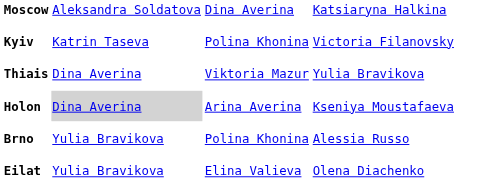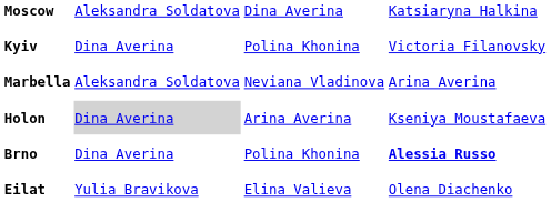 <table>
 <tr>
 <th scope=row style="text-align:left">Moscow</th>
 <td style="height:30px;"> <a href='#'>Aleksandra Soldatova</a></td>
 <td style="height:30px;"> <a href='#'>Dina Averina</a></td>
 <td style="height:30px;"> <a href='#'>Katsiaryna Halkina</a></td>
 </tr>
 <tr>
 <th scope=row style="text-align:left">Kyiv</th>
-<td style="height:30px;"> <a href='#'>Katrin Taseva</a></td>
+<td style="height:30px;"> <a href='#'>Dina Averina</a></td>
 <td style="height:30px;"> <a href='#'>Polina Khonina</a></td>
 <td style="height:30px;"> <a href='#'>Victoria Filanovsky</a></td>
 </tr>
 <tr>
-<th scope=row style="text-align:left">Thiais</th>
-<td style="height:30px;"> <a href='#'>Dina Averina</a></td>
-<td style="height:30px;"> <a href='#'>Viktoria Mazur</a></td>
-<td style="height:30px;"> <a href='#'>Yulia Bravikova</a></td>
+<th scope=row style="text-align:left">Marbella</th>
+<td style="height:30px;"> <a href='#'>Aleksandra Soldatova</a></td>
+<td style="height:30px;"> <a href='#'>Neviana Vladinova</a></td>
+<td style="height:30px;"> <a href='#'>Arina Averina</a></td>
 </tr>
 <tr>
 <th scope=row style="text-align:left">Holon</th>
 <td style="background: lightgrey; height:30px;"> <a href='#'>Dina Averina</a></td>
 <td style="height:30px;"> <a href='#'>Arina Averina</a></td>
 <td style="height:30px;"> <a href='#'>Kseniya Moustafaeva</a></td>
 </tr>
 <tr>
 <th scope=row style="text-align:left">Brno</th>
-<td style="height:30px;"> <a href='#'>Yulia Bravikova</a></td>
+<td style="height:30px;"> <a href='#'>Dina Averina</a></td>
 <td style="height:30px;"> <a href='#'>Polina Khonina</a></td>
-<td style="height:30px;"> <a href='#'>Alessia Russo</a></td>
+<td style="height:30px;"><strong> <a href='#'>Alessia Russo</a></strong></td>
 </tr>
 <tr>
 <th scope=row style="text-align:left">Eilat</th>
 <td style="height:30px;"> <a href='#'>Yulia Bravikova</a></td>
 <td style="height:30px;"> <a href='#'>Elina Valieva</a></td>
 <td style="height:30px;"> <a href='#'>Olena Diachenko</a></td>
 </tr>
 <tr>
 </tr>
 </table>
